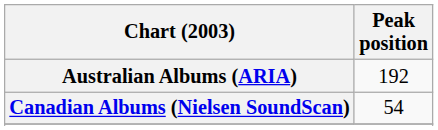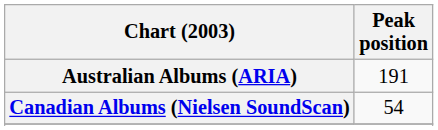 <table class="wikitable sortable plainrowheaders" style="text-align:center;">
 <tr>
 <th scope="col">Chart (2003)</th>
 <th scope="col">Peak<br>position</th>
 </tr>
 <tr>
 <th scope="row">Australian Albums (<a href='#'>ARIA</a>)</th>
-<td align="center">192</td>
+<td align="center">191</td>
 </tr>
 <tr>
 <th scope="row"><a href='#'>Canadian Albums</a> (<a href='#'>Nielsen SoundScan</a>)</th>
 <td>54</td>
 </tr>
 <tr>
 </tr>
 <tr>
 </tr>
 <tr>
 </tr>
 <tr>
 </tr>
 </table>
